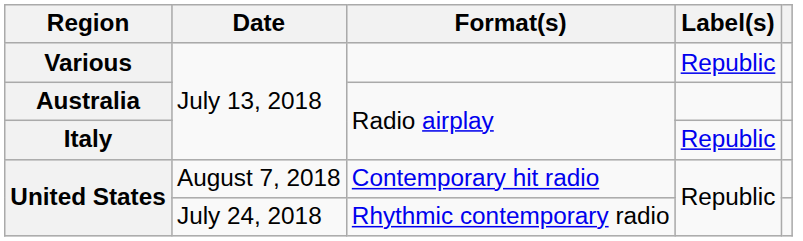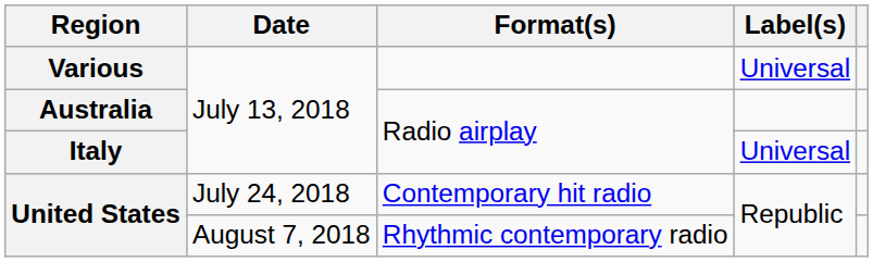 <table class="wikitable plainrowheaders">
 <tr>
 <th scope="col">Region</th>
 <th scope="col">Date</th>
 <th scope="col">Format(s)</th>
 <th scope="col">Label(s)</th>
 <th scope="col"></th>
 </tr>
 <tr>
 <th scope="row">Various</th>
 <td rowspan="3">July 13, 2018</td>
 <td></td>
-<td><a href='#'>Republic</a></td>
+<td><a href='#'>Universal</a></td>
 <td align="center"></td>
 </tr>
 <tr>
 <th scope="row">Australia</th>
 <td rowspan="2">Radio <a href='#'>airplay</a></td>
 <td></td>
 <td align="center"></td>
 </tr>
 <tr>
 <th scope="row">Italy</th>
-<td><a href='#'>Republic</a></td>
+<td><a href='#'>Universal</a></td>
 <td align="center"></td>
 </tr>
 <tr>
 <th scope="row" rowspan="2">United States</th>
-<td>August 7, 2018</td>
+<td>July 24, 2018</td>
 <td><a href='#'>Contemporary hit radio</a></td>
 <td rowspan="2">Republic</td>
 <td align="center"></td>
 </tr>
 <tr>
-<td>July 24, 2018</td>
+<td>August 7, 2018</td>
 <td><a href='#'>Rhythmic contemporary</a> radio</td>
 <td align="center"></td>
 </tr>
 </table>
